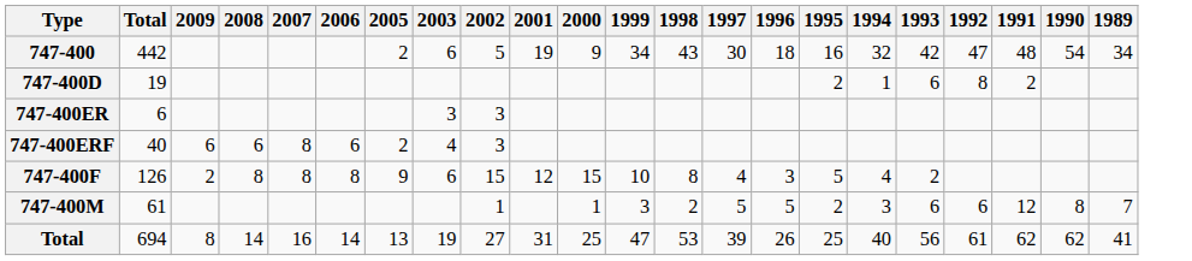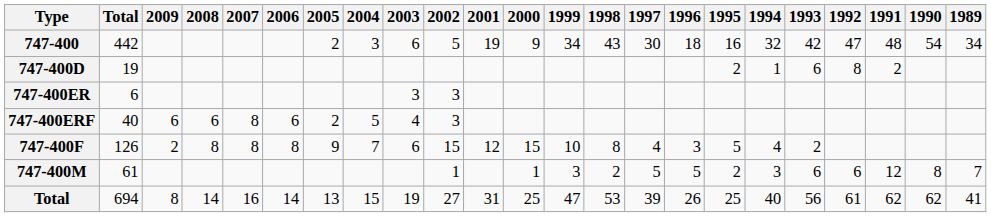 <table class="wikitable" style="text-align: right;">
 <tr>
 <th scope="col">Type</th>
 <th scope="col">Total</th>
 <th scope="col">2009</th>
 <th scope="col">2008</th>
 <th scope="col">2007</th>
 <th scope="col">2006</th>
 <th scope="col">2005</th>
+<th scope="col">2004</th>
 <th scope="col">2003</th>
 <th scope="col">2002</th>
 <th scope="col">2001</th>
 <th scope="col">2000</th>
 <th scope="col">1999</th>
 <th scope="col">1998</th>
 <th scope="col">1997</th>
 <th scope="col">1996</th>
 <th scope="col">1995</th>
 <th scope="col">1994</th>
 <th scope="col">1993</th>
 <th scope="col">1992</th>
 <th scope="col">1991</th>
 <th scope="col">1990</th>
 <th scope="col">1989</th>
 </tr>
 <tr>
 <th scope="row">747-400</th>
 <td>442</td>
 <td></td>
 <td></td>
 <td></td>
 <td></td>
 <td>2</td>
+<td>3</td>
 <td>6</td>
 <td>5</td>
 <td>19</td>
 <td>9</td>
 <td>34</td>
 <td>43</td>
 <td>30</td>
 <td>18</td>
 <td>16</td>
 <td>32</td>
 <td>42</td>
 <td>47</td>
 <td>48</td>
 <td>54</td>
 <td>34</td>
 </tr>
 <tr>
 <th scope="row">747-400D</th>
 <td>19</td>
 <td></td>
 <td></td>
 <td></td>
 <td></td>
 <td></td>
 <td></td>
 <td></td>
 <td></td>
 <td></td>
 <td></td>
 <td></td>
 <td></td>
 <td></td>
+<td></td>
 <td>2</td>
 <td>1</td>
 <td>6</td>
 <td>8</td>
 <td>2</td>
 <td></td>
 <td></td>
 </tr>
 <tr>
 <th scope="row">747-400ER</th>
 <td>6</td>
+<td></td>
 <td></td>
 <td></td>
 <td></td>
 <td></td>
 <td></td>
 <td>3</td>
 <td>3</td>
 <td></td>
 <td></td>
 <td></td>
 <td></td>
 <td></td>
 <td></td>
 <td></td>
 <td></td>
 <td></td>
 <td></td>
 <td></td>
 <td></td>
 <td></td>
 </tr>
 <tr>
 <th scope="row">747-400ERF</th>
 <td>40</td>
 <td>6</td>
 <td>6</td>
 <td>8</td>
 <td>6</td>
 <td>2</td>
+<td>5</td>
 <td>4</td>
 <td>3</td>
 <td></td>
 <td></td>
 <td></td>
 <td></td>
 <td></td>
 <td></td>
 <td></td>
 <td></td>
 <td></td>
 <td></td>
 <td></td>
 <td></td>
 <td></td>
 </tr>
 <tr>
 <th scope="row">747-400F</th>
 <td>126</td>
 <td>2</td>
 <td>8</td>
 <td>8</td>
 <td>8</td>
 <td>9</td>
+<td>7</td>
 <td>6</td>
 <td>15</td>
 <td>12</td>
 <td>15</td>
 <td>10</td>
 <td>8</td>
 <td>4</td>
 <td>3</td>
 <td>5</td>
 <td>4</td>
 <td>2</td>
 <td></td>
 <td></td>
 <td></td>
 <td></td>
 </tr>
 <tr>
 <th scope="row">747-400M</th>
 <td>61</td>
+<td></td>
 <td></td>
 <td></td>
 <td></td>
 <td></td>
 <td></td>
 <td></td>
 <td>1</td>
 <td></td>
 <td>1</td>
 <td>3</td>
 <td>2</td>
 <td>5</td>
 <td>5</td>
 <td>2</td>
 <td>3</td>
 <td>6</td>
 <td>6</td>
 <td>12</td>
 <td>8</td>
 <td>7</td>
 </tr>
 <tr>
 <th scope="row">Total</th>
 <td>694</td>
 <td>8</td>
 <td>14</td>
 <td>16</td>
 <td>14</td>
 <td>13</td>
+<td>15</td>
 <td>19</td>
 <td>27</td>
 <td>31</td>
 <td>25</td>
 <td>47</td>
 <td>53</td>
 <td>39</td>
 <td>26</td>
 <td>25</td>
 <td>40</td>
 <td>56</td>
 <td>61</td>
 <td>62</td>
 <td>62</td>
 <td>41</td>
 </tr>
 </table>
